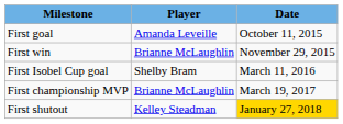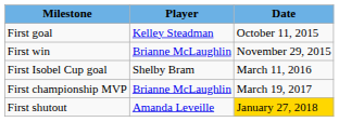 <table class="wikitable">
 <tr style="text-align:center; background:#6BB1E5; color:#000;">
 <td><strong>Milestone</strong></td>
 <td><strong>Player</strong></td>
 <td><strong>Date</strong></td>
 </tr>
 <tr>
 <td>First goal</td>
-<td><a href='#'>Amanda Leveille</a></td>
+<td><a href='#'>Kelley Steadman</a></td>
 <td>October 11, 2015</td>
 </tr>
 <tr>
 <td>First win</td>
 <td><a href='#'>Brianne McLaughlin</a></td>
 <td>November 29, 2015</td>
 </tr>
 <tr>
 <td>First Isobel Cup goal</td>
 <td>Shelby Bram</td>
 <td>March 11, 2016</td>
 </tr>
 <tr>
 <td>First championship MVP</td>
 <td><a href='#'>Brianne McLaughlin</a></td>
 <td>March 19, 2017</td>
 </tr>
 <tr>
 <td>First shutout</td>
-<td><a href='#'>Kelley Steadman</a></td>
+<td><a href='#'>Amanda Leveille</a></td>
 <td style="background: gold;">January 27, 2018</td>
 </tr>
 </table>
